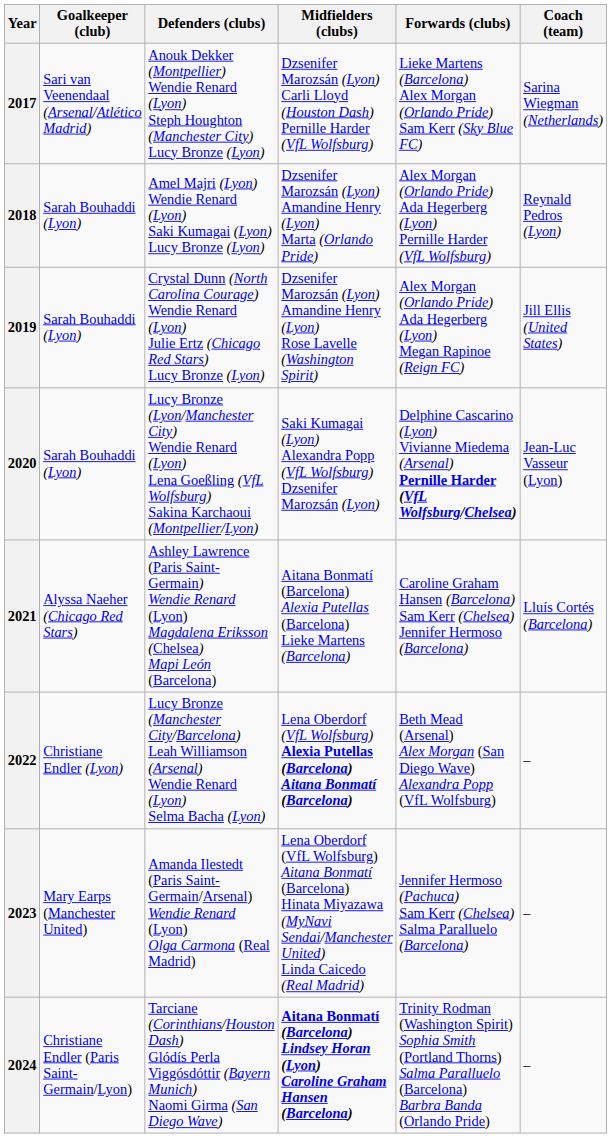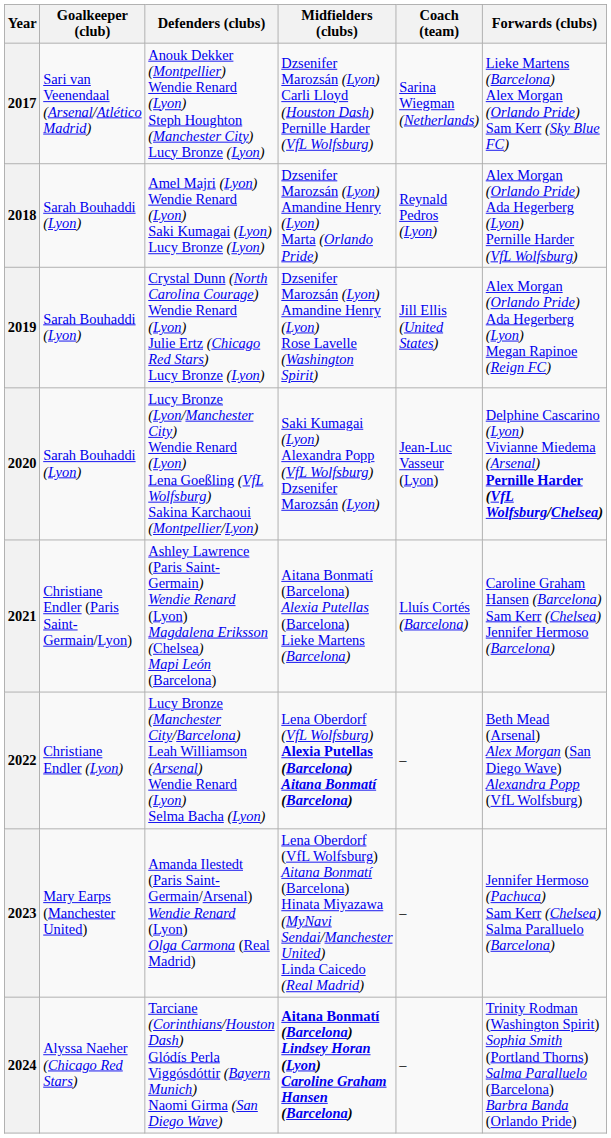 <table class="wikitable">
 <tr>
 <th>Year</th>
 <th>Goalkeeper (club)</th>
 <th>Defenders (clubs)</th>
 <th>Midfielders (clubs)</th>
+<th>Coach (team)</th>
 <th>Forwards (clubs)</th>
-<th>Coach (team)</th>
 </tr>
 <tr>
 <th>2017</th>
 <td> <a href='#'>Sari van Veenendaal</a> <em>(<a href='#'>Arsenal</a>/<a href='#'>Atlético Madrid</a>)</em></td>
 <td style="text-align:left;"> <a href='#'>Anouk Dekker</a> <em>(<a href='#'>Montpellier</a>)</em><br> <a href='#'>Wendie Renard</a> <em>(<a href='#'>Lyon</a>)</em><br> <a href='#'>Steph Houghton</a> <em>(<a href='#'>Manchester City</a>)</em><br> <a href='#'>Lucy Bronze</a> <em>(<a href='#'>Lyon</a>)</em></td>
 <td style="text-align:left;"> <a href='#'>Dzsenifer Marozsán</a> <em>(<a href='#'>Lyon</a>)</em><br> <a href='#'>Carli Lloyd</a> <em>(<a href='#'>Houston Dash</a>)</em><br> <a href='#'>Pernille Harder</a> <em>(<a href='#'>VfL Wolfsburg</a>)</em></td>
+<td style="text-align:left;"> <a href='#'>Sarina Wiegman</a> <em>(<a href='#'>Netherlands</a>)</em></td>
 <td style="text-align:left;"> <a href='#'>Lieke Martens</a> <em>(<a href='#'>Barcelona</a>)</em><br> <a href='#'>Alex Morgan</a> <em>(<a href='#'>Orlando Pride</a>)</em><br> <a href='#'>Sam Kerr</a> <em>(<a href='#'>Sky Blue FC</a>)</em></td>
-<td style="text-align:left;"> <a href='#'>Sarina Wiegman</a> <em>(<a href='#'>Netherlands</a>)</em></td>
 </tr>
 <tr>
 <th>2018</th>
 <td> <a href='#'>Sarah Bouhaddi</a> <em>(<a href='#'>Lyon</a>)</em></td>
 <td style="text-align:left;"> <a href='#'>Amel Majri</a> <em>(<a href='#'>Lyon</a>)</em><br> <a href='#'>Wendie Renard</a> <em>(<a href='#'>Lyon</a>)</em><br> <a href='#'>Saki Kumagai</a> <em>(<a href='#'>Lyon</a>)</em><br> <a href='#'>Lucy Bronze</a> <em>(<a href='#'>Lyon</a>)</em></td>
 <td style="text-align:left;"> <a href='#'>Dzsenifer Marozsán</a> <em>(<a href='#'>Lyon</a>)</em><br> <a href='#'>Amandine Henry</a> <em>(<a href='#'>Lyon</a>)</em><br> <a href='#'>Marta</a> <em>(<a href='#'>Orlando Pride</a>)</em></td>
+<td style="text-align:left;"> <a href='#'>Reynald Pedros</a> <em>(<a href='#'>Lyon</a>)</em></td>
 <td style="text-align:left;"> <a href='#'>Alex Morgan</a> <em>(<a href='#'>Orlando Pride</a>)</em><br> <a href='#'>Ada Hegerberg</a> <em>(<a href='#'>Lyon</a>)</em><br> <a href='#'>Pernille Harder</a> <em>(<a href='#'>VfL Wolfsburg</a>)</em></td>
-<td style="text-align:left;"> <a href='#'>Reynald Pedros</a> <em>(<a href='#'>Lyon</a>)</em></td>
 </tr>
 <tr>
 <th>2019</th>
 <td> <a href='#'>Sarah Bouhaddi</a> <em>(<a href='#'>Lyon</a>)</em></td>
 <td style="text-align:left;"> <a href='#'>Crystal Dunn</a> <em>(<a href='#'>North Carolina Courage</a>)</em><br> <a href='#'>Wendie Renard</a> <em>(<a href='#'>Lyon</a>)</em><br> <a href='#'>Julie Ertz</a> <em>(<a href='#'>Chicago Red Stars</a>)</em><br> <a href='#'>Lucy Bronze</a> <em>(<a href='#'>Lyon</a>)</em></td>
 <td style="text-align:left;"> <a href='#'>Dzsenifer Marozsán</a> <em>(<a href='#'>Lyon</a>)</em><br> <a href='#'>Amandine Henry</a> <em>(<a href='#'>Lyon</a>)</em><br> <a href='#'>Rose Lavelle</a> <em>(<a href='#'>Washington Spirit</a>)</em></td>
+<td style="text-align:left;"> <a href='#'>Jill Ellis</a> <em>(<a href='#'>United States</a>)</em></td>
 <td style="text-align:left;"> <a href='#'>Alex Morgan</a> <em>(<a href='#'>Orlando Pride</a>)</em><br> <a href='#'>Ada Hegerberg</a> <em>(<a href='#'>Lyon</a>)</em><br> <a href='#'>Megan Rapinoe</a> <em>(<a href='#'>Reign FC</a>)</em></td>
-<td style="text-align:left;"> <a href='#'>Jill Ellis</a> <em>(<a href='#'>United States</a>)</em></td>
 </tr>
 <tr>
 <th>2020</th>
 <td> <a href='#'>Sarah Bouhaddi</a> <em>(<a href='#'>Lyon</a>)</em></td>
 <td style="text-align:left;"> <a href='#'>Lucy Bronze</a> <em>(<a href='#'>Lyon</a>/<a href='#'>Manchester City</a>)</em><br> <a href='#'>Wendie Renard</a> <em>(<a href='#'>Lyon</a>)</em><br> <a href='#'>Lena Goeßling</a> <em>(<a href='#'>VfL Wolfsburg</a>)</em><br> <a href='#'>Sakina Karchaoui</a> <em>(<a href='#'>Montpellier</a>/<a href='#'>Lyon</a>)</em></td>
 <td style="text-align:left;"> <a href='#'>Saki Kumagai</a> <em>(<a href='#'>Lyon</a>)</em><br> <a href='#'>Alexandra Popp</a> <em>(<a href='#'>VfL Wolfsburg</a>)</em><br> <a href='#'>Dzsenifer Marozsán</a> <em>(<a href='#'>Lyon</a>)</em></td>
+<td style="text-align:left;"> <a href='#'>Jean-Luc Vasseur</a> </em>(<a href='#'>Lyon</a>)<em></td>
 <td style="text-align:left;"> <a href='#'>Delphine Cascarino</a> <em>(<a href='#'>Lyon</a>)</em><br> <a href='#'>Vivianne Miedema</a> <em>(<a href='#'>Arsenal</a>)</em><br> <strong><a href='#'>Pernille Harder</a> <em>(<a href='#'>VfL Wolfsburg</a>/<a href='#'>Chelsea</a>)<strong><em></td>
-<td style="text-align:left;"> <a href='#'>Jean-Luc Vasseur</a> </em>(<a href='#'>Lyon</a>)<em></td>
 </tr>
 <tr>
 <th>2021</th>
-<td> <a href='#'>Alyssa Naeher</a> <em>(<a href='#'>Chicago Red Stars</a>)</em></td>
+<td> <a href='#'>Christiane Endler</a> </em>(<a href='#'>Paris Saint-Germain</a>/<a href='#'>Lyon</a>)<em></td>
 <td> <a href='#'>Ashley Lawrence</a> (<a href='#'></em>Paris Saint-Germain<em></a>)<br> <a href='#'>Wendie Renard</a> </em>(<a href='#'>Lyon</a>)<em><br> <a href='#'>Magdalena Eriksson</a> (<a href='#'></em>Chelsea<em></a>)<br> <a href='#'>Mapi León</a> </em>(<a href='#'>Barcelona</a>)<em></td>
 <td> <a href='#'>Aitana Bonmatí</a> </em>(<a href='#'>Barcelona</a>)<em><br> </strong><a href='#'>Alexia Putellas</a> </em>(<a href='#'>Barcelona</a>)</em></strong><br> <a href='#'>Lieke Martens</a> <em>(<a href='#'>Barcelona</a>)</em></td>
+<td style="text-align:left;"> <a href='#'>Lluís Cortés</a> <em>(<a href='#'>Barcelona</a>)</em></td>
 <td> <a href='#'>Caroline Graham Hansen</a> <em>(<a href='#'>Barcelona</a>)</em><br> <a href='#'>Sam Kerr</a> <em>(<a href='#'>Chelsea</a>)</em><br> <a href='#'>Jennifer Hermoso</a> <em>(<a href='#'>Barcelona</a>)</em></td>
-<td style="text-align:left;"> <a href='#'>Lluís Cortés</a> <em>(<a href='#'>Barcelona</a>)</em></td>
 </tr>
 <tr>
 <th>2022</th>
 <td> <a href='#'>Christiane Endler</a> <em>(<a href='#'>Lyon</a>)</em></td>
 <td> <a href='#'>Lucy Bronze</a> <em>(<a href='#'>Manchester City</a>/<a href='#'>Barcelona</a>)</em><br> <a href='#'>Leah Williamson</a> <em>(<a href='#'>Arsenal</a>)</em><br> <a href='#'>Wendie Renard</a> <em>(<a href='#'>Lyon</a>)</em><br> <a href='#'>Selma Bacha</a> <em>(<a href='#'>Lyon</a>)</em></td>
 <td> <a href='#'>Lena Oberdorf</a> <em>(<a href='#'>VfL Wolfsburg</a>)</em><br> <strong><a href='#'>Alexia Putellas</a> <em>(<a href='#'>Barcelona</a>)<strong><em><br> <a href='#'>Aitana Bonmatí</a> </em>(<a href='#'>Barcelona</a>)<em></td>
+<td style="text-align:left;">–</td>
 <td> <a href='#'>Beth Mead</a> </em>(<a href='#'>Arsenal</a>)<em><br> <a href='#'>Alex Morgan</a> </em>(<a href='#'>San Diego Wave</a>)<em><br> <a href='#'>Alexandra Popp</a> </em>(<a href='#'>VfL Wolfsburg</a>)<em></td>
-<td style="text-align:left;">–</td>
 </tr>
 <tr>
 <th>2023</th>
 <td> <a href='#'>Mary Earps</a> </em>(<a href='#'>Manchester United</a>)<em></td>
 <td> <a href='#'>Amanda Ilestedt</a> </em>(<a href='#'>Paris Saint-Germain</a>/<a href='#'>Arsenal</a>)<em><br> <a href='#'>Wendie Renard</a> </em>(<a href='#'>Lyon</a>)<em><br> <a href='#'>Olga Carmona</a> </em>(<a href='#'>Real Madrid</a>)<em></td>
 <td> <a href='#'>Lena Oberdorf</a> </em>(<a href='#'>VfL Wolfsburg</a>)<em><br> </strong><a href='#'>Aitana Bonmatí</a> </em>(<a href='#'>Barcelona</a>)</em></strong><br> <a href='#'>Hinata Miyazawa</a> <em>(<a href='#'>MyNavi Sendai</a>/<a href='#'>Manchester United</a>)</em><br> <a href='#'>Linda Caicedo</a> <em>(<a href='#'>Real Madrid</a>)</em></td>
+<td style="text-align:left;">–</td>
 <td> <a href='#'>Jennifer Hermoso</a> <em>(<a href='#'>Pachuca</a>)</em><br> <a href='#'>Sam Kerr</a> <em>(<a href='#'>Chelsea</a>)</em><br> <a href='#'>Salma Paralluelo</a> <em>(<a href='#'>Barcelona</a>)</em></td>
-<td style="text-align:left;">–</td>
 </tr>
 <tr>
 <th>2024</th>
-<td> <a href='#'>Christiane Endler</a> </em>(<a href='#'>Paris Saint-Germain</a>/<a href='#'>Lyon</a>)<em></td>
+<td> <a href='#'>Alyssa Naeher</a> <em>(<a href='#'>Chicago Red Stars</a>)</em></td>
 <td> <a href='#'>Tarciane</a> <em>(<a href='#'>Corinthians</a>/<a href='#'>Houston Dash</a>)</em><br> <a href='#'>Glódís Perla Viggósdóttir</a> <em>(<a href='#'>Bayern Munich</a>)</em><br> <a href='#'>Naomi Girma</a> <em>(<a href='#'>San Diego Wave</a>)</em></td>
 <td> <strong><a href='#'>Aitana Bonmatí</a> <em>(<a href='#'>Barcelona</a>)<strong><em><br> <a href='#'>Lindsey Horan</a> </em>(<a href='#'>Lyon</a>)<em><br> <a href='#'>Caroline Graham Hansen</a> </em>(<a href='#'>Barcelona</a>)<em></td>
+<td style="text-align:left;">–</td>
 <td> <a href='#'>Trinity Rodman</a> </em>(<a href='#'>Washington Spirit</a>)<em><br> <a href='#'>Sophia Smith</a> </em>(<a href='#'>Portland Thorns</a>)<em><br> <a href='#'>Salma Paralluelo</a> </em>(<a href='#'>Barcelona</a>)<em><br> <a href='#'>Barbra Banda</a> </em>(<a href='#'>Orlando Pride</a>)<em></td>
-<td style="text-align:left;">–</td>
 </tr>
 </table>
